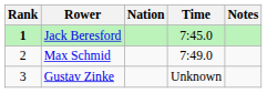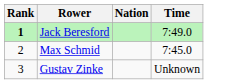 <table class="wikitable sortable" style="text-align:center">
 <tr>
 <th>Rank</th>
 <th>Rower</th>
 <th>Nation</th>
 <th>Time</th>
-<th>Notes</th>
 </tr>
 <tr bgcolor=bbf3bb>
 <td><strong>1</strong></td>
 <td align=left><a href='#'>Jack Beresford</a></td>
 <td align=left></td>
-<td>7:45.0</td>
-<td></td>
+<td>7:49.0</td>
 </tr>
 <tr>
 <td>2</td>
 <td align=left><a href='#'>Max Schmid</a></td>
 <td align=left></td>
-<td>7:49.0</td>
-<td></td>
+<td>7:45.0</td>
 </tr>
 <tr>
 <td>3</td>
 <td align=left><a href='#'>Gustav Zinke</a></td>
 <td align=left></td>
 <td data-sort-value=9:99.9>Unknown</td>
-<td></td>
 </tr>
 </table>
